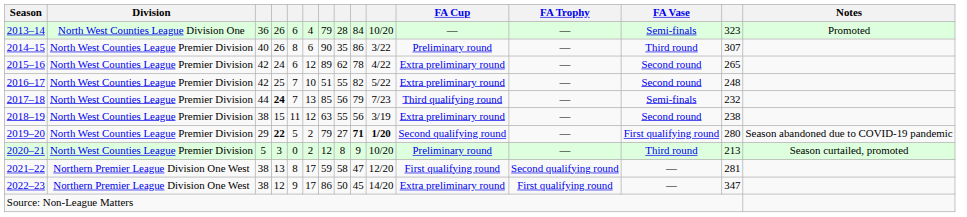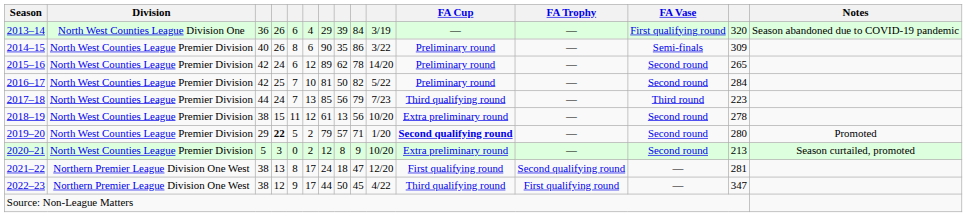 <table class="wikitable" style=text-align:center>
 <tr>
 <th>Season</th>
 <th>Division</th>
 <th></th>
 <th></th>
 <th></th>
 <th></th>
 <th></th>
 <th></th>
 <th></th>
 <th></th>
 <th><a href='#'>FA Cup</a></th>
 <th><a href='#'>FA Trophy</a></th>
 <th><a href='#'>FA Vase</a></th>
 <th></th>
 <th>Notes</th>
 </tr>
 <tr bgcolor="#DDFFDD">
 <td><a href='#'>2013–14</a></td>
 <td><a href='#'>North West Counties League</a> Division One</td>
 <td>36</td>
 <td>26</td>
 <td>6</td>
 <td>4</td>
-<td>79</td>
-<td>28</td>
+<td>29</td>
+<td>39</td>
 <td>84</td>
-<td>10/20</td>
+<td>3/19</td>
 <td>—</td>
 <td>—</td>
-<td><a href='#'>Semi-finals</a></td>
-<td>323</td>
-<td>Promoted</td>
+<td><a href='#'>First qualifying round</a></td>
+<td>320</td>
+<td>Season abandoned due to COVID-19 pandemic</td>
 </tr>
 <tr>
 <td><a href='#'>2014–15</a></td>
 <td><a href='#'>North West Counties League</a> Premier Division</td>
 <td>40</td>
 <td>26</td>
 <td>8</td>
 <td>6</td>
 <td>90</td>
 <td>35</td>
 <td>86</td>
 <td>3/22</td>
 <td><a href='#'>Preliminary round</a></td>
 <td>—</td>
-<td><a href='#'>Third round</a></td>
-<td>307</td>
+<td><a href='#'>Semi-finals</a></td>
+<td>309</td>
 <td></td>
 </tr>
 <tr>
 <td><a href='#'>2015–16</a></td>
 <td><a href='#'>North West Counties League</a> Premier Division</td>
 <td>42</td>
 <td>24</td>
 <td>6</td>
 <td>12</td>
 <td>89</td>
 <td>62</td>
 <td>78</td>
-<td>4/22</td>
-<td><a href='#'>Extra preliminary round</a></td>
+<td>14/20</td>
+<td><a href='#'>Preliminary round</a></td>
 <td>—</td>
 <td><a href='#'>Second round</a></td>
 <td>265</td>
 <td></td>
 </tr>
 <tr>
 <td><a href='#'>2016–17</a></td>
 <td><a href='#'>North West Counties League</a> Premier Division</td>
 <td>42</td>
 <td>25</td>
 <td>7</td>
 <td>10</td>
-<td>51</td>
-<td>55</td>
+<td>81</td>
+<td>50</td>
 <td>82</td>
 <td>5/22</td>
-<td><a href='#'>Extra preliminary round</a></td>
+<td><a href='#'>Preliminary round</a></td>
 <td>—</td>
 <td><a href='#'>Second round</a></td>
-<td>248</td>
+<td>284</td>
 <td></td>
 </tr>
 <tr>
 <td><a href='#'>2017–18</a></td>
 <td><a href='#'>North West Counties League</a> Premier Division</td>
 <td>44</td>
-<td><strong>24</strong></td>
+<td>24</td>
 <td>7</td>
 <td>13</td>
 <td>85</td>
 <td>56</td>
 <td>79</td>
 <td>7/23</td>
 <td><a href='#'>Third qualifying round</a></td>
 <td>—</td>
-<td><a href='#'>Semi-finals</a></td>
-<td>232</td>
+<td><a href='#'>Third round</a></td>
+<td>223</td>
 <td></td>
 </tr>
 <tr>
 <td><a href='#'>2018–19</a></td>
 <td><a href='#'>North West Counties League</a> Premier Division</td>
 <td>38</td>
 <td>15</td>
 <td>11</td>
 <td>12</td>
-<td>63</td>
-<td>55</td>
+<td>61</td>
+<td>13</td>
 <td>56</td>
-<td>3/19</td>
+<td>10/20</td>
 <td><a href='#'>Extra preliminary round</a></td>
 <td>—</td>
 <td><a href='#'>Second round</a></td>
-<td>238</td>
+<td>278</td>
 <td></td>
 </tr>
 <tr>
 <td><a href='#'>2019–20</a></td>
 <td><a href='#'>North West Counties League</a> Premier Division</td>
 <td>29</td>
 <td><strong>22</strong></td>
 <td>5</td>
 <td>2</td>
 <td>79</td>
-<td>27</td>
-<td><strong>71</strong></td>
-<td><strong>1/20</strong></td>
-<td><a href='#'>Second qualifying round</a></td>
+<td>57</td>
+<td>71</td>
+<td>1/20</td>
+<td><strong><a href='#'>Second qualifying round</a></strong></td>
 <td>—</td>
-<td><a href='#'>First qualifying round</a></td>
+<td><a href='#'>Second round</a></td>
 <td>280</td>
-<td>Season abandoned due to COVID-19 pandemic</td>
+<td>Promoted</td>
 </tr>
 <tr bgcolor="#DDFFDD">
 <td><a href='#'>2020–21</a></td>
 <td><a href='#'>North West Counties League</a> Premier Division</td>
 <td>5</td>
 <td>3</td>
 <td>0</td>
 <td>2</td>
 <td>12</td>
 <td>8</td>
 <td>9</td>
 <td>10/20</td>
-<td><a href='#'>Preliminary round</a></td>
+<td><a href='#'>Extra preliminary round</a></td>
 <td>—</td>
-<td><a href='#'>Third round</a></td>
+<td><a href='#'>Second round</a></td>
 <td>213</td>
 <td>Season curtailed, promoted</td>
 </tr>
 <tr>
 <td><a href='#'>2021–22</a></td>
 <td><a href='#'>Northern Premier League</a> Division One West</td>
 <td>38</td>
 <td>13</td>
 <td>8</td>
 <td>17</td>
-<td>59</td>
-<td>58</td>
+<td>24</td>
+<td>18</td>
 <td>47</td>
 <td>12/20</td>
 <td><a href='#'>First qualifying round</a></td>
 <td><a href='#'>Second qualifying round</a></td>
 <td>—</td>
 <td>281</td>
 <td></td>
 </tr>
 <tr>
 <td><a href='#'>2022–23</a></td>
 <td><a href='#'>Northern Premier League</a> Division One West</td>
 <td>38</td>
 <td>12</td>
 <td>9</td>
 <td>17</td>
-<td>86</td>
+<td>44</td>
 <td>50</td>
 <td>45</td>
-<td>14/20</td>
-<td><a href='#'>Extra preliminary round</a></td>
+<td>4/22</td>
+<td><a href='#'>Third qualifying round</a></td>
 <td><a href='#'>First qualifying round</a></td>
 <td>—</td>
 <td>347</td>
 <td></td>
 </tr>
 <tr>
 <td colspan=14 align=left>Source: Non-League Matters</td>
 </tr>
 </table>
